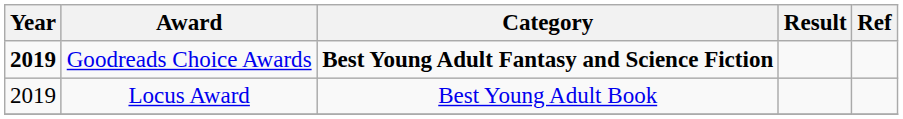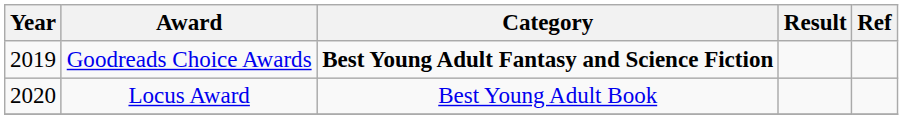 <table class="wikitable sortable" style="text-align:center;">
 <tr>
 <th>Year</th>
 <th>Award</th>
 <th>Category</th>
 <th>Result</th>
 <th>Ref</th>
 </tr>
 <tr>
-<td><strong>2019</strong></td>
+<td>2019</td>
 <td><a href='#'>Goodreads Choice Awards</a></td>
 <td><strong>Best Young Adult Fantasy and Science Fiction</strong></td>
 <td></td>
 <td></td>
 </tr>
 <tr>
-<td>2019</td>
+<td>2020</td>
 <td><a href='#'>Locus Award</a></td>
 <td><a href='#'>Best Young Adult Book</a></td>
 <td></td>
 <td></td>
 </tr>
 <tr>
 </tr>
 </table>
